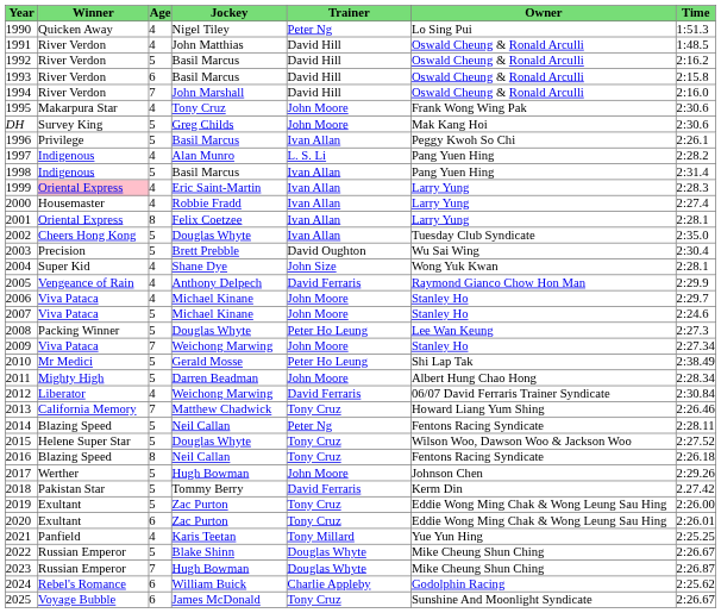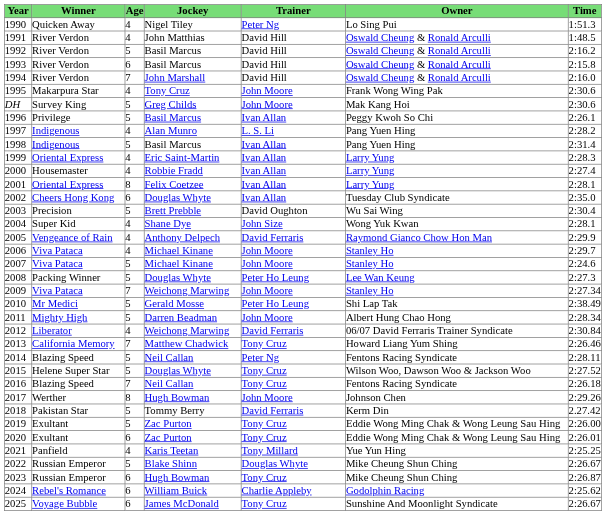 <table class = "sortable" | border="1" cellpadding="0" style="border-collapse: collapse; font-size:90%">
 <tr bgcolor="#77dd77" align="center">
 <td width="36px"><strong>Year</strong><br></td>
 <td width="125px"><strong>Winner</strong><br></td>
 <td width="25px"><strong>Age</strong><br></td>
 <td width="130px"><strong>Jockey</strong><br></td>
 <td width="140px"><strong>Trainer</strong><br></td>
 <td width="300px"><strong>Owner</strong><br></td>
 <td><strong>Time</strong><br></td>
 </tr>
 <tr>
 <td>1990</td>
 <td>Quicken Away</td>
 <td>4</td>
 <td>Nigel Tiley</td>
 <td><a href='#'>Peter Ng</a></td>
 <td>Lo Sing Pui</td>
 <td>1:51.3</td>
 </tr>
 <tr>
 <td>1991</td>
 <td>River Verdon</td>
 <td>4</td>
 <td>John Matthias</td>
 <td>David Hill</td>
 <td><a href='#'>Oswald Cheung</a> & <a href='#'>Ronald Arculli</a></td>
 <td>1:48.5</td>
 </tr>
 <tr>
 <td>1992</td>
 <td>River Verdon</td>
 <td>5</td>
 <td>Basil Marcus</td>
 <td>David Hill</td>
 <td><a href='#'>Oswald Cheung</a> & <a href='#'>Ronald Arculli</a></td>
 <td>2:16.2 </td>
 </tr>
 <tr>
 <td>1993</td>
 <td>River Verdon</td>
 <td>6</td>
 <td>Basil Marcus</td>
 <td>David Hill</td>
 <td><a href='#'>Oswald Cheung</a> & <a href='#'>Ronald Arculli</a></td>
 <td>2:15.8</td>
 </tr>
 <tr>
 <td>1994</td>
 <td>River Verdon</td>
 <td>7</td>
 <td><a href='#'>John Marshall</a></td>
 <td>David Hill</td>
 <td><a href='#'>Oswald Cheung</a> & <a href='#'>Ronald Arculli</a></td>
 <td>2:16.0</td>
 </tr>
 <tr>
 <td>1995</td>
 <td>Makarpura Star</td>
 <td>4</td>
 <td><a href='#'>Tony Cruz</a></td>
 <td><a href='#'>John Moore</a></td>
 <td>Frank Wong Wing Pak</td>
 <td>2:30.6</td>
 </tr>
 <tr>
 <td><em>DH</em></td>
 <td>Survey King</td>
 <td>5</td>
 <td><a href='#'>Greg Childs</a></td>
 <td><a href='#'>John Moore</a></td>
 <td>Mak Kang Hoi</td>
 <td>2:30.6 </td>
 </tr>
 <tr>
 <td>1996</td>
 <td>Privilege</td>
 <td>5</td>
 <td><a href='#'>Basil Marcus</a></td>
 <td><a href='#'>Ivan Allan</a></td>
 <td>Peggy Kwoh So Chi</td>
 <td>2:26.1</td>
 </tr>
 <tr>
 <td>1997</td>
 <td><a href='#'>Indigenous</a></td>
 <td>4</td>
 <td><a href='#'>Alan Munro</a></td>
 <td><a href='#'>L. S. Li</a></td>
 <td>Pang Yuen Hing</td>
 <td>2:28.2</td>
 </tr>
 <tr>
 <td>1998</td>
 <td><a href='#'>Indigenous</a></td>
 <td>5</td>
 <td>Basil Marcus</td>
 <td><a href='#'>Ivan Allan</a></td>
 <td>Pang Yuen Hing</td>
 <td>2:31.4</td>
 </tr>
 <tr>
 <td>1999</td>
-<td style="background: pink;"><a href='#'>Oriental Express</a></td>
+<td><a href='#'>Oriental Express</a></td>
 <td>4</td>
 <td><a href='#'>Eric Saint-Martin</a></td>
 <td><a href='#'>Ivan Allan</a></td>
 <td><a href='#'>Larry Yung</a></td>
 <td>2:28.3</td>
 </tr>
 <tr>
 <td>2000</td>
 <td>Housemaster</td>
 <td>4</td>
 <td><a href='#'>Robbie Fradd</a></td>
 <td><a href='#'>Ivan Allan</a></td>
 <td><a href='#'>Larry Yung</a></td>
 <td>2:27.4</td>
 </tr>
 <tr>
 <td>2001</td>
 <td><a href='#'>Oriental Express</a></td>
 <td>8</td>
 <td><a href='#'>Felix Coetzee</a></td>
 <td><a href='#'>Ivan Allan</a></td>
 <td><a href='#'>Larry Yung</a></td>
 <td>2:28.1</td>
 </tr>
 <tr>
 <td>2002</td>
 <td><a href='#'>Cheers Hong Kong</a></td>
-<td>5</td>
+<td>6</td>
 <td><a href='#'>Douglas Whyte</a></td>
 <td><a href='#'>Ivan Allan</a></td>
 <td>Tuesday Club Syndicate</td>
 <td>2:35.0</td>
 </tr>
 <tr>
 <td>2003</td>
 <td>Precision</td>
 <td>5</td>
 <td><a href='#'>Brett Prebble</a></td>
 <td>David Oughton</td>
 <td>Wu Sai Wing</td>
 <td>2:30.4</td>
 </tr>
 <tr>
 <td>2004</td>
 <td>Super Kid</td>
 <td>4</td>
 <td><a href='#'>Shane Dye</a></td>
 <td><a href='#'>John Size</a></td>
 <td>Wong Yuk Kwan</td>
 <td>2:28.1</td>
 </tr>
 <tr>
 <td>2005</td>
 <td><a href='#'>Vengeance of Rain</a></td>
 <td>4</td>
 <td><a href='#'>Anthony Delpech</a></td>
 <td><a href='#'>David Ferraris</a></td>
 <td><a href='#'>Raymond Gianco Chow Hon Man</a></td>
 <td>2:29.9</td>
 </tr>
 <tr>
 <td>2006</td>
 <td><a href='#'>Viva Pataca</a></td>
 <td>4</td>
 <td><a href='#'>Michael Kinane</a></td>
 <td><a href='#'>John Moore</a></td>
 <td><a href='#'>Stanley Ho</a></td>
 <td>2:29.7</td>
 </tr>
 <tr>
 <td>2007</td>
 <td><a href='#'>Viva Pataca</a></td>
 <td>5</td>
 <td><a href='#'>Michael Kinane</a></td>
 <td><a href='#'>John Moore</a></td>
 <td><a href='#'>Stanley Ho</a></td>
 <td>2:24.6</td>
 </tr>
 <tr>
 <td>2008</td>
 <td>Packing Winner</td>
 <td>5</td>
 <td><a href='#'>Douglas Whyte</a></td>
 <td><a href='#'>Peter Ho Leung</a></td>
 <td><a href='#'>Lee Wan Keung</a></td>
 <td>2:27.3</td>
 </tr>
 <tr>
 <td>2009</td>
 <td><a href='#'>Viva Pataca</a></td>
 <td>7</td>
 <td><a href='#'>Weichong Marwing</a></td>
 <td><a href='#'>John Moore</a></td>
 <td><a href='#'>Stanley Ho</a></td>
 <td>2:27.34</td>
 </tr>
 <tr>
 <td>2010</td>
 <td><a href='#'>Mr Medici</a></td>
 <td>5</td>
 <td><a href='#'>Gerald Mosse</a></td>
 <td><a href='#'>Peter Ho Leung</a></td>
 <td>Shi Lap Tak</td>
 <td>2:38.49</td>
 </tr>
 <tr>
 <td>2011</td>
 <td><a href='#'>Mighty High</a></td>
 <td>5</td>
 <td><a href='#'>Darren Beadman</a></td>
 <td><a href='#'>John Moore</a></td>
 <td>Albert Hung Chao Hong</td>
 <td>2:28.34</td>
 </tr>
 <tr>
 <td>2012</td>
 <td><a href='#'>Liberator</a></td>
 <td>4</td>
 <td><a href='#'>Weichong Marwing</a></td>
 <td><a href='#'>David Ferraris</a></td>
 <td>06/07 David Ferraris Trainer Syndicate</td>
 <td>2:30.84</td>
 </tr>
 <tr>
 <td>2013</td>
 <td><a href='#'>California Memory</a></td>
 <td>7</td>
 <td><a href='#'>Matthew Chadwick</a></td>
 <td><a href='#'>Tony Cruz</a></td>
 <td>Howard Liang Yum Shing</td>
 <td>2:26.46</td>
 </tr>
 <tr>
 <td>2014</td>
 <td>Blazing Speed</td>
 <td>5</td>
 <td><a href='#'>Neil Callan</a></td>
 <td><a href='#'>Peter Ng</a></td>
 <td>Fentons Racing Syndicate</td>
 <td>2:28.11</td>
 </tr>
 <tr>
 <td>2015</td>
 <td>Helene Super Star</td>
 <td>5</td>
 <td><a href='#'>Douglas Whyte</a></td>
 <td><a href='#'>Tony Cruz</a></td>
 <td>Wilson Woo, Dawson Woo & Jackson Woo</td>
 <td>2:27.52</td>
 </tr>
 <tr>
 <td>2016</td>
 <td>Blazing Speed</td>
-<td>8</td>
+<td>7</td>
 <td><a href='#'>Neil Callan</a></td>
 <td><a href='#'>Tony Cruz</a></td>
 <td>Fentons Racing Syndicate</td>
 <td>2:26.18</td>
 </tr>
 <tr>
 <td>2017</td>
 <td>Werther</td>
-<td>5</td>
+<td>8</td>
 <td><a href='#'>Hugh Bowman</a></td>
 <td><a href='#'>John Moore</a></td>
 <td>Johnson Chen</td>
 <td>2:29.26</td>
 </tr>
 <tr>
 <td>2018</td>
 <td>Pakistan Star</td>
 <td>5</td>
 <td>Tommy Berry</td>
 <td><a href='#'>David Ferraris</a></td>
 <td>Kerm Din</td>
 <td>2.27.42</td>
 </tr>
 <tr>
 <td>2019</td>
 <td>Exultant</td>
 <td>5</td>
 <td><a href='#'>Zac Purton</a></td>
 <td><a href='#'>Tony Cruz</a></td>
 <td>Eddie Wong Ming Chak & Wong Leung Sau Hing</td>
 <td>2:26.00</td>
 </tr>
 <tr>
 <td>2020</td>
 <td>Exultant</td>
 <td>6</td>
 <td><a href='#'>Zac Purton</a></td>
 <td><a href='#'>Tony Cruz</a></td>
 <td>Eddie Wong Ming Chak & Wong Leung Sau Hing</td>
 <td>2:26.01</td>
 </tr>
 <tr>
 <td>2021</td>
 <td>Panfield</td>
 <td>4</td>
 <td><a href='#'>Karis Teetan</a></td>
 <td><a href='#'>Tony Millard</a></td>
 <td>Yue Yun Hing</td>
 <td>2:25.25</td>
 </tr>
 <tr>
 <td>2022</td>
 <td>Russian Emperor</td>
 <td>5</td>
 <td><a href='#'>Blake Shinn</a></td>
 <td><a href='#'>Douglas Whyte</a></td>
 <td>Mike Cheung Shun Ching</td>
 <td>2:26.67</td>
 </tr>
 <tr>
 <td>2023</td>
 <td>Russian Emperor</td>
-<td>7</td>
+<td>6</td>
 <td><a href='#'>Hugh Bowman</a></td>
-<td><a href='#'>Douglas Whyte</a></td>
+<td><a href='#'>Tony Cruz</a></td>
 <td>Mike Cheung Shun Ching</td>
 <td>2:26.87</td>
 </tr>
 <tr>
 <td>2024</td>
 <td><a href='#'>Rebel's Romance</a></td>
 <td>6</td>
 <td><a href='#'>William Buick</a></td>
 <td><a href='#'> Charlie Appleby</a></td>
 <td><a href='#'> Godolphin Racing</a></td>
 <td>2:25.62</td>
 </tr>
 <tr>
 <td>2025</td>
 <td><a href='#'>Voyage Bubble</a></td>
 <td>6</td>
 <td><a href='#'>James McDonald</a></td>
 <td><a href='#'>Tony Cruz</a></td>
 <td>Sunshine And Moonlight Syndicate</td>
 <td>2:26.67</td>
 </tr>
 </table>
